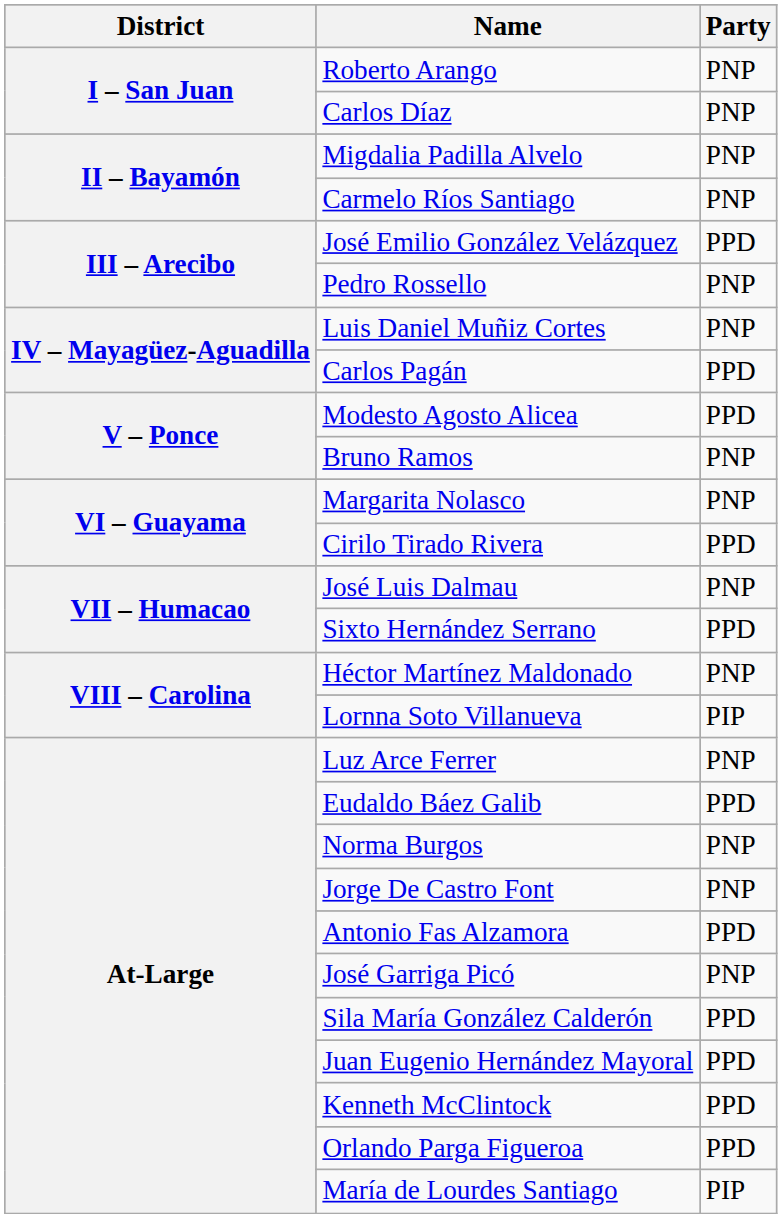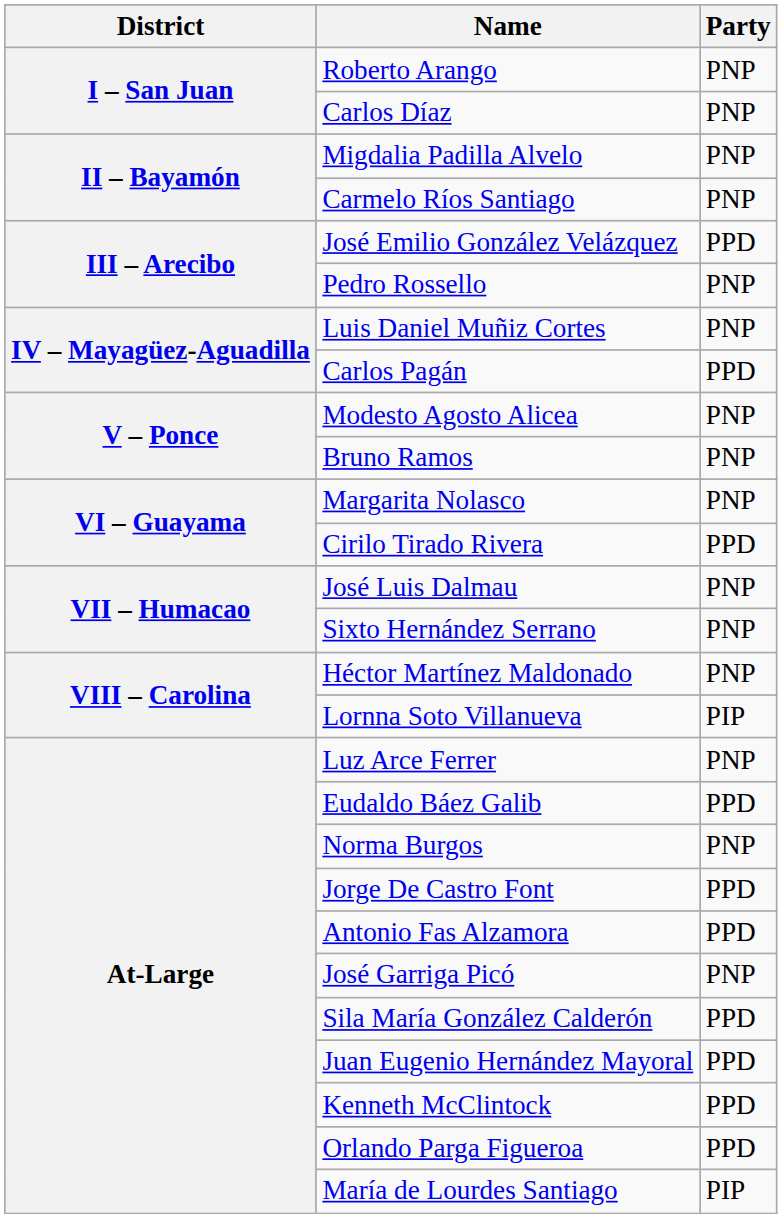 <table class="wikitable sortable">
 <tr>
 <th width=10>District</th>
 <th>Name</th>
 <th>Party</th>
 </tr>
 <tr>
 <th rowspan=2><a href='#'>I</a> – <a href='#'>San Juan</a></th>
 <td><a href='#'>Roberto Arango</a></td>
 <td>PNP</td>
 </tr>
 <tr>
 <td><a href='#'>Carlos Díaz</a></td>
 <td>PNP</td>
 </tr>
 <tr>
 <th rowspan=2><a href='#'>II</a> – <a href='#'>Bayamón</a></th>
 <td><a href='#'>Migdalia Padilla Alvelo</a></td>
 <td>PNP</td>
 </tr>
 <tr>
 <td><a href='#'>Carmelo Ríos Santiago</a></td>
 <td>PNP</td>
 </tr>
 <tr>
 <th rowspan=2><a href='#'>III</a> – <a href='#'>Arecibo</a></th>
 <td><a href='#'>José Emilio González Velázquez</a></td>
 <td>PPD</td>
 </tr>
 <tr>
 <td><a href='#'>Pedro Rossello</a></td>
 <td>PNP</td>
 </tr>
 <tr>
 <th nowrap rowspan=2><a href='#'>IV</a> – <a href='#'>Mayagüez</a>-<a href='#'>Aguadilla</a></th>
 <td><a href='#'>Luis Daniel Muñiz Cortes</a></td>
 <td>PNP</td>
 </tr>
 <tr>
 <td><a href='#'>Carlos Pagán</a></td>
 <td>PPD</td>
 </tr>
 <tr>
 <th rowspan=2><a href='#'>V</a> – <a href='#'>Ponce</a></th>
 <td><a href='#'>Modesto Agosto Alicea</a></td>
-<td>PPD</td>
+<td>PNP</td>
 </tr>
 <tr>
 <td><a href='#'>Bruno Ramos</a></td>
 <td>PNP</td>
 </tr>
 <tr>
 <th rowspan=2><a href='#'>VI</a> – <a href='#'>Guayama</a></th>
 <td><a href='#'>Margarita Nolasco</a></td>
 <td>PNP</td>
 </tr>
 <tr>
 <td><a href='#'>Cirilo Tirado Rivera</a></td>
 <td>PPD</td>
 </tr>
 <tr>
 <th rowspan=2><a href='#'>VII</a> – <a href='#'>Humacao</a></th>
 <td><a href='#'>José Luis Dalmau</a></td>
 <td>PNP</td>
 </tr>
 <tr>
 <td><a href='#'>Sixto Hernández Serrano</a></td>
-<td>PPD</td>
+<td>PNP</td>
 </tr>
 <tr>
 <th rowspan=2><a href='#'>VIII</a> – <a href='#'>Carolina</a></th>
 <td><a href='#'>Héctor Martínez Maldonado</a></td>
 <td>PNP</td>
 </tr>
 <tr>
 <td><a href='#'>Lornna Soto Villanueva</a></td>
 <td>PIP</td>
 </tr>
 <tr>
 <th rowspan= 11>At-Large</th>
 <td><a href='#'>Luz Arce Ferrer</a></td>
 <td>PNP</td>
 </tr>
 <tr>
 <td><a href='#'>Eudaldo Báez Galib</a></td>
 <td>PPD</td>
 </tr>
 <tr>
 <td><a href='#'>Norma Burgos</a></td>
 <td>PNP</td>
 </tr>
 <tr>
 <td><a href='#'>Jorge De Castro Font</a></td>
-<td>PNP</td>
+<td>PPD</td>
 </tr>
 <tr>
 <td><a href='#'>Antonio Fas Alzamora</a></td>
 <td>PPD</td>
 </tr>
 <tr>
 <td><a href='#'>José Garriga Picó</a></td>
 <td>PNP</td>
 </tr>
 <tr>
 <td><a href='#'>Sila María González Calderón</a></td>
 <td>PPD</td>
 </tr>
 <tr>
 <td><a href='#'>Juan Eugenio Hernández Mayoral</a></td>
 <td>PPD</td>
 </tr>
 <tr>
 <td><a href='#'>Kenneth McClintock</a></td>
 <td>PPD</td>
 </tr>
 <tr>
 <td><a href='#'>Orlando Parga Figueroa</a></td>
 <td>PPD</td>
 </tr>
 <tr>
 <td><a href='#'>María de Lourdes Santiago</a></td>
 <td>PIP</td>
 </tr>
 </table>
